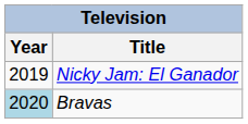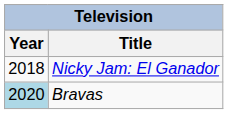 <table class="wikitable">
 <tr style="background:#ccc; text-align:center;">
 <th colspan="3" style="background: LightSteelBlue;">Television</th>
 </tr>
 <tr style="background:#ccc; text-align:center;">
 <th>Year</th>
 <th>Title</th>
 </tr>
 <tr>
-<td>2019</td>
+<td>2018</td>
 <td><em><a href='#'>Nicky Jam: El Ganador</a></em></td>
 </tr>
 <tr>
 <td style="background: lightblue;">2020</td>
 <td><em>Bravas</em></td>
 </tr>
 </table>
